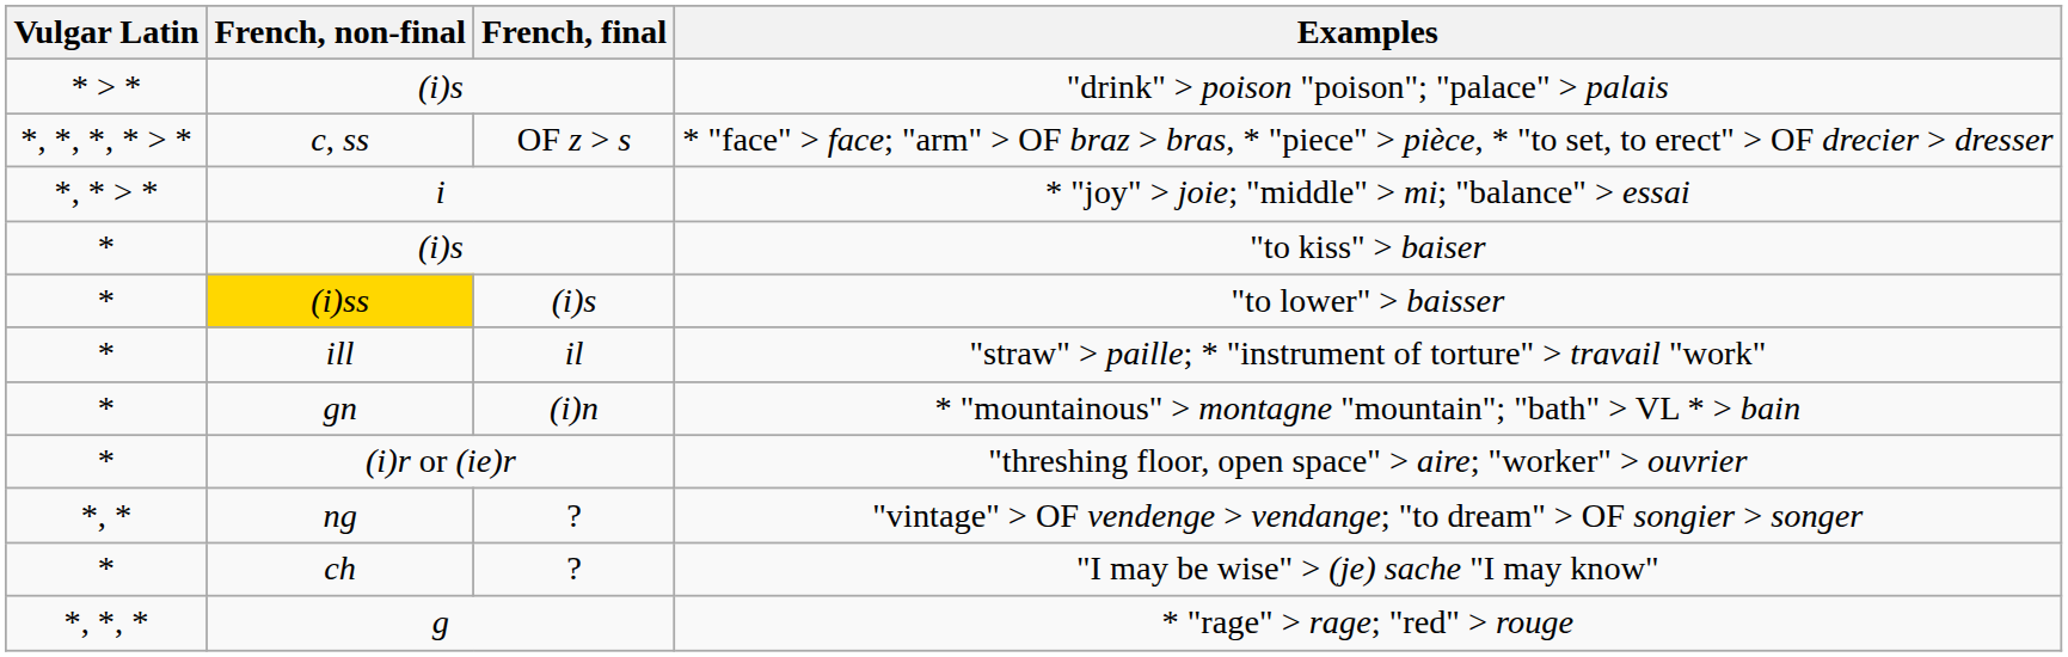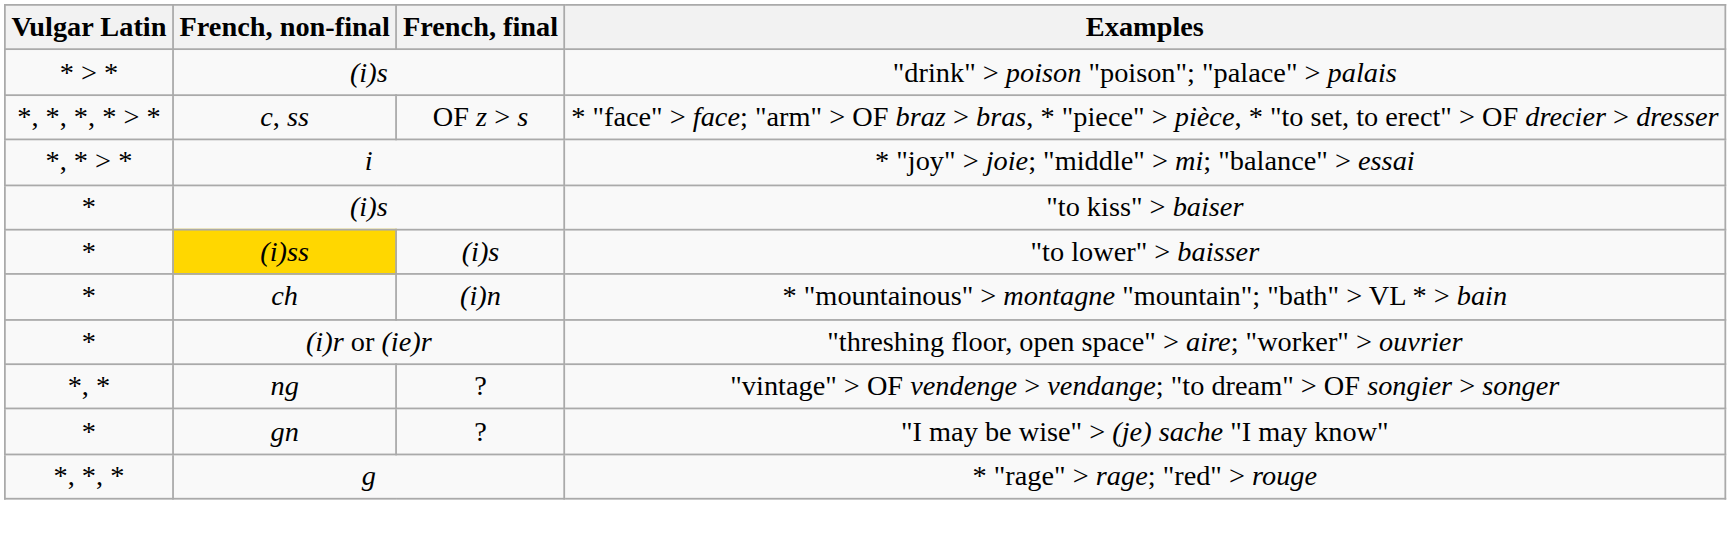 <table class="wikitable" style="text-align: center;">
 <tr>
 <th>Vulgar Latin</th>
 <th>French, non-final</th>
 <th>French, final</th>
 <th>Examples</th>
 </tr>
 <tr>
 <td>* > *</td>
 <td colspan=2><em>(i)s</em></td>
 <td> "drink" > <em>poison</em> "poison";  "palace" > <em>palais</em></td>
 </tr>
 <tr>
 <td>*, *, *, * > *</td>
 <td><em>c</em>, <em>ss</em></td>
 <td>OF <em>z</em> > <em>s</em></td>
 <td>* "face" > <em>face</em>;  "arm" > OF <em>braz</em> > <em>bras</em>, * "piece" > <em>pièce</em>, * "to set, to erect" > OF <em>drecier</em> > <em>dresser</em></td>
 </tr>
 <tr>
 <td>*, * > *</td>
 <td colspan=2><em>i</em></td>
 <td>* "joy" > <em>joie</em>;  "middle" > <em>mi</em>;  "balance" > <em>essai</em></td>
 </tr>
 <tr>
 <td>*</td>
 <td colspan=2><em>(i)s</em></td>
 <td> "to kiss" > <em>baiser</em></td>
 </tr>
 <tr>
 <td>*</td>
 <td style="background: gold;"><em>(i)ss</em></td>
 <td><em>(i)s</em></td>
 <td> "to lower" > <em>baisser</em></td>
 </tr>
 <tr>
 <td>*</td>
-<td><em>ill</em></td>
-<td><em>il</em></td>
-<td> "straw" > <em>paille</em>; * "instrument of torture" > <em>travail</em> "work"</td>
-</tr>
-<tr>
-<td>*</td>
-<td><em>gn</em></td>
+<td><em>ch</em> </td>
 <td><em>(i)n</em></td>
 <td>* "mountainous" > <em>montagne</em> "mountain";  "bath" > VL * > <em>bain</em></td>
 </tr>
 <tr>
 <td>*</td>
 <td colspan=2><em>(i)r</em> or <em>(ie)r</em></td>
 <td> "threshing floor, open space" > <em>aire</em>;  "worker" > <em>ouvrier</em></td>
 </tr>
 <tr>
 <td>*, *</td>
 <td><em>ng</em> </td>
 <td>?</td>
 <td> "vintage" > OF <em>vendenge</em> > <em>vendange</em>;  "to dream" > OF <em>songier</em> > <em>songer</em></td>
 </tr>
 <tr>
 <td>*</td>
-<td><em>ch</em> </td>
+<td><em>gn</em></td>
 <td>?</td>
 <td> "I may be wise" > <em>(je) sache</em> "I may know"</td>
 </tr>
 <tr>
 <td>*, *, *</td>
 <td colspan=2><em>g</em> </td>
 <td>* "rage" > <em>rage</em>;  "red" > <em>rouge</em></td>
 </tr>
 </table>
